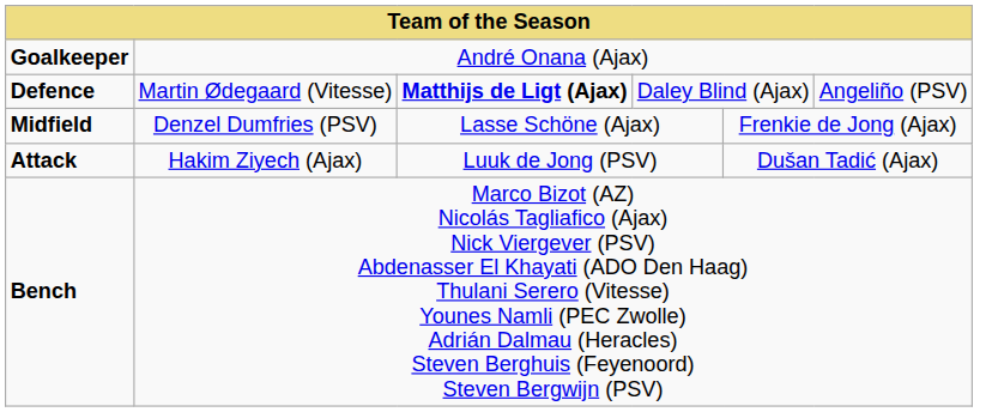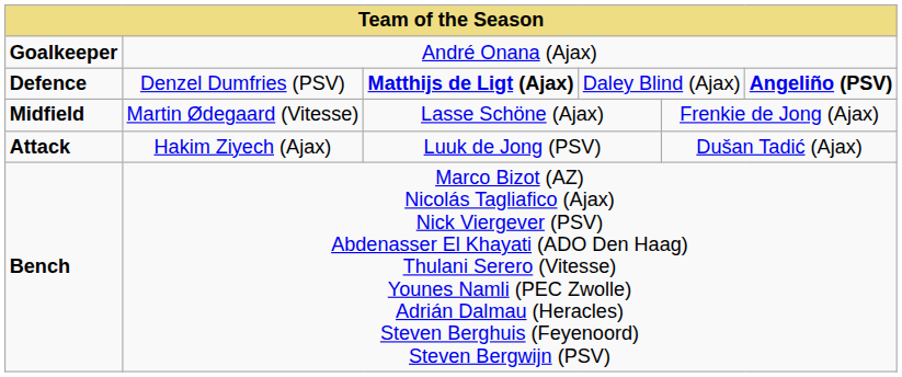 <table class="wikitable" style="text-align: center;">
 <tr>
 <th style="background-color: #eedd82"        colspan="6">Team of the Season</th>
 </tr>
 <tr>
 <td style="text-align: left;"><strong>Goalkeeper</strong></td>
 <td colspan="5"> <a href='#'>André Onana</a> (Ajax)</td>
 </tr>
 <tr>
 <td style="text-align: left;"><strong>Defence</strong></td>
-<td> <a href='#'>Martin Ødegaard</a> (Vitesse)</td>
+<td> <a href='#'>Denzel Dumfries</a> (PSV)</td>
 <td><strong> <a href='#'>Matthijs de Ligt</a> (Ajax)</strong></td>
 <td colspan="2"> <a href='#'>Daley Blind</a> (Ajax)</td>
-<td> <a href='#'>Angeliño</a> (PSV)</td>
+<td><strong> <a href='#'>Angeliño</a> (PSV)</strong></td>
 </tr>
 <tr>
 <td style="text-align: left;"><strong>Midfield</strong></td>
-<td> <a href='#'>Denzel Dumfries</a> (PSV)</td>
+<td> <a href='#'>Martin Ødegaard</a> (Vitesse)</td>
 <td colspan="2"> <a href='#'>Lasse Schöne</a> (Ajax)</td>
 <td colspan="2"> <a href='#'>Frenkie de Jong</a> (Ajax)</td>
 </tr>
 <tr>
 <td style="text-align: left;"><strong>Attack</strong></td>
 <td> <a href='#'>Hakim Ziyech</a> (Ajax)</td>
 <td colspan="2"> <a href='#'>Luuk de Jong</a> (PSV)</td>
 <td colspan="2"> <a href='#'>Dušan Tadić</a> (Ajax)</td>
 </tr>
 <tr>
 <td style="text-align: left;"><strong>Bench</strong></td>
 <td colspan="5"> <a href='#'>Marco Bizot</a> (AZ)<br> <a href='#'>Nicolás Tagliafico</a> (Ajax)<br> <a href='#'>Nick Viergever</a> (PSV)<br> <a href='#'>Abdenasser El Khayati</a> (ADO Den Haag)<br> <a href='#'>Thulani Serero</a> (Vitesse)<br> <a href='#'>Younes Namli</a> (PEC Zwolle)<br> <a href='#'>Adrián Dalmau</a> (Heracles)<br> <a href='#'>Steven Berghuis</a> (Feyenoord)<br> <a href='#'>Steven Bergwijn</a> (PSV)</td>
 </tr>
 </table>
